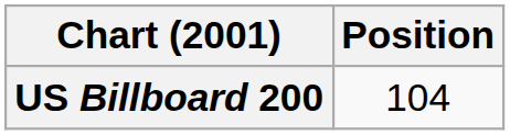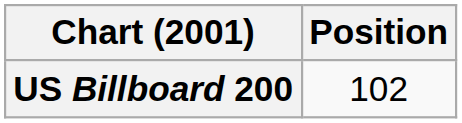 <table class="wikitable plainrowheaders" style="text-align:center">
 <tr>
 <th scope="col">Chart (2001)</th>
 <th scope="col">Position</th>
 </tr>
 <tr>
 <th scope="row">US <em>Billboard</em> 200</th>
-<td>104</td>
+<td>102</td>
 </tr>
 </table>
